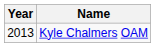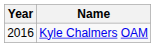 <table class="wikitable">
 <tr>
 <th>Year</th>
 <th>Name</th>
 </tr>
 <tr>
-<td>2013</td>
+<td>2016</td>
 <td><a href='#'>Kyle Chalmers</a> <a href='#'>OAM</a></td>
 </tr>
 </table>
